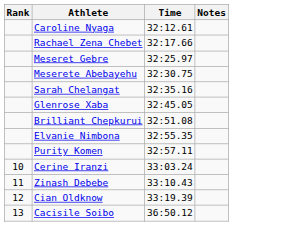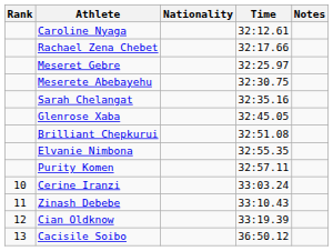 <table class="wikitable sortable" style="text-align:center">
 <tr>
 <th>Rank</th>
 <th>Athlete</th>
+<th>Nationality</th>
 <th>Time</th>
 <th>Notes</th>
 </tr>
 <tr>
 <td></td>
 <td align="left"><a href='#'>Caroline Nyaga</a></td>
+<td align=left></td>
 <td>32:12.61</td>
 <td></td>
 </tr>
 <tr>
 <td></td>
 <td align="left"><a href='#'>Rachael Zena Chebet</a></td>
+<td align=left></td>
 <td>32:17.66</td>
 <td></td>
 </tr>
 <tr>
 <td></td>
 <td align="left"><a href='#'>Meseret Gebre</a></td>
+<td align=left></td>
 <td>32:25.97</td>
 <td></td>
 </tr>
 <tr>
 <td></td>
 <td align="left"><a href='#'>Meserete Abebayehu</a></td>
+<td align=left></td>
 <td>32:30.75</td>
 <td></td>
 </tr>
 <tr>
 <td></td>
 <td align="left"><a href='#'>Sarah Chelangat</a></td>
+<td align=left></td>
 <td>32:35.16</td>
 <td></td>
 </tr>
 <tr>
 <td></td>
 <td align="left"><a href='#'>Glenrose Xaba</a></td>
+<td align=left></td>
 <td>32:45.05</td>
 <td></td>
 </tr>
 <tr>
 <td></td>
 <td align="left"><a href='#'>Brilliant Chepkurui</a></td>
+<td align=left></td>
 <td>32:51.08</td>
 <td></td>
 </tr>
 <tr>
 <td></td>
 <td align="left"><a href='#'>Elvanie Nimbona</a></td>
+<td align=left></td>
 <td>32:55.35</td>
 <td></td>
 </tr>
 <tr>
 <td></td>
 <td align="left"><a href='#'>Purity Komen</a></td>
+<td align=left></td>
 <td>32:57.11</td>
 <td></td>
 </tr>
 <tr>
 <td>10</td>
 <td align="left"><a href='#'>Cerine Iranzi</a></td>
+<td align=left></td>
 <td>33:03.24</td>
 <td></td>
 </tr>
 <tr>
 <td>11</td>
 <td align="left"><a href='#'>Zinash Debebe</a></td>
+<td align=left></td>
 <td>33:10.43</td>
 <td></td>
 </tr>
 <tr>
 <td>12</td>
 <td align="left"><a href='#'>Cian Oldknow</a></td>
+<td align=left></td>
 <td>33:19.39</td>
 <td></td>
 </tr>
 <tr>
 <td>13</td>
 <td align="left"><a href='#'>Cacisile Soibo</a></td>
+<td align=left></td>
 <td>36:50.12</td>
 <td></td>
 </tr>
 </table>
